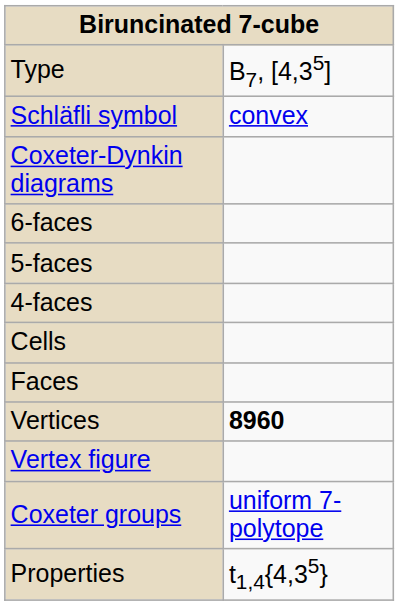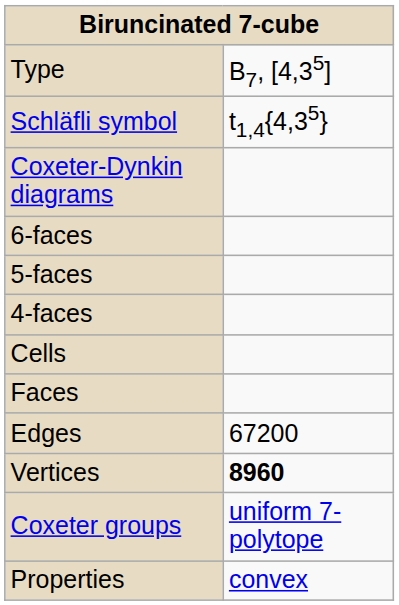 <table class="wikitable" align="right" style="margin-left:10px" width="250">
 <tr>
 <th style="background:#e7dcc3;" colspan="2">Biruncinated 7-cube</th>
 </tr>
 <tr>
 <td style="background:#e7dcc3;">Type</td>
 <td>B<sub>7</sub>, [4,3<sup>5</sup>]</td>
 </tr>
 <tr>
 <td style="background:#e7dcc3;"><a href='#'>Schläfli symbol</a></td>
-<td><a href='#'>convex</a></td>
+<td>t<sub>1,4</sub>{4,3<sup>5</sup>}</td>
 </tr>
 <tr>
 <td style="background:#e7dcc3;"><a href='#'>Coxeter-Dynkin diagrams</a></td>
 <td></td>
 </tr>
 <tr>
 <td style="background:#e7dcc3;">6-faces</td>
 <td></td>
 </tr>
 <tr>
 <td style="background:#e7dcc3;">5-faces</td>
 <td></td>
 </tr>
 <tr>
 <td style="background:#e7dcc3;">4-faces</td>
 <td></td>
 </tr>
 <tr>
 <td style="background:#e7dcc3;">Cells</td>
 <td></td>
 </tr>
 <tr>
 <td style="background:#e7dcc3;">Faces</td>
 <td></td>
 </tr>
 <tr>
+<td style="background:#e7dcc3;">Edges</td>
+<td>67200</td>
+</tr>
+<tr>
 <td style="background:#e7dcc3;">Vertices</td>
 <td><strong>8960</strong></td>
-</tr>
-<tr>
-<td style="background:#e7dcc3;"><a href='#'>Vertex figure</a></td>
-<td></td>
 </tr>
 <tr>
 <td style="background:#e7dcc3;"><a href='#'>Coxeter groups</a></td>
 <td><a href='#'>uniform 7-polytope</a></td>
 </tr>
 <tr>
 <td style="background:#e7dcc3;">Properties</td>
-<td>t<sub>1,4</sub>{4,3<sup>5</sup>}</td>
+<td><a href='#'>convex</a></td>
 </tr>
 </table>
